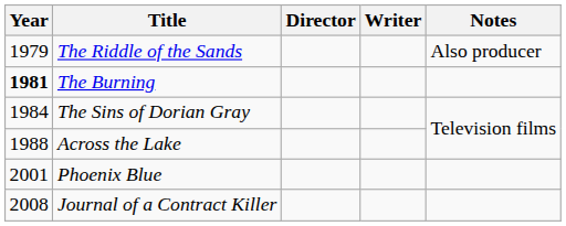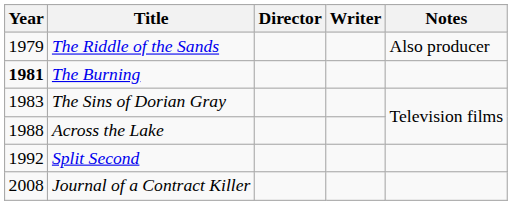 <table class="wikitable sortable">
 <tr>
 <th>Year</th>
 <th>Title</th>
 <th>Director</th>
 <th>Writer</th>
 <th>Notes</th>
 </tr>
 <tr>
 <td>1979</td>
 <td><em><a href='#'>The Riddle of the Sands</a></em></td>
 <td></td>
 <td></td>
 <td>Also producer</td>
 </tr>
 <tr>
 <td><strong>1981</strong></td>
 <td><em><a href='#'>The Burning</a></em></td>
 <td></td>
 <td></td>
 <td></td>
 </tr>
 <tr>
-<td>1984</td>
+<td>1983</td>
 <td><em>The Sins of Dorian Gray</em></td>
 <td></td>
 <td></td>
 <td rowspan="2">Television films</td>
 </tr>
 <tr>
 <td>1988</td>
 <td><em>Across the Lake</em></td>
 <td></td>
 <td></td>
 </tr>
 <tr>
-<td>2001</td>
-<td><em>Phoenix Blue</em></td>
+<td>1992</td>
+<td><em><a href='#'>Split Second</a></em></td>
 <td></td>
 <td></td>
 <td></td>
 </tr>
 <tr>
 <td>2008</td>
 <td><em>Journal of a Contract Killer</em></td>
 <td></td>
 <td></td>
 <td></td>
 </tr>
 </table>
